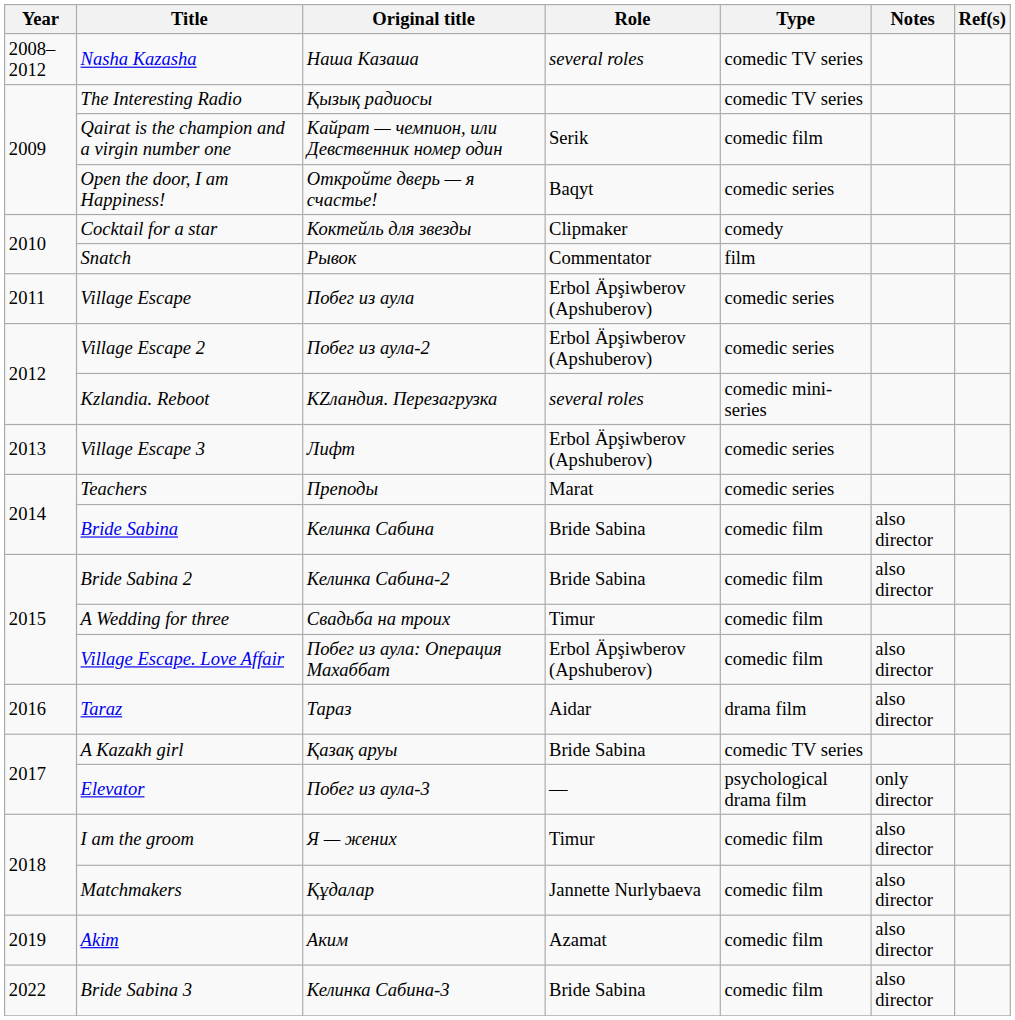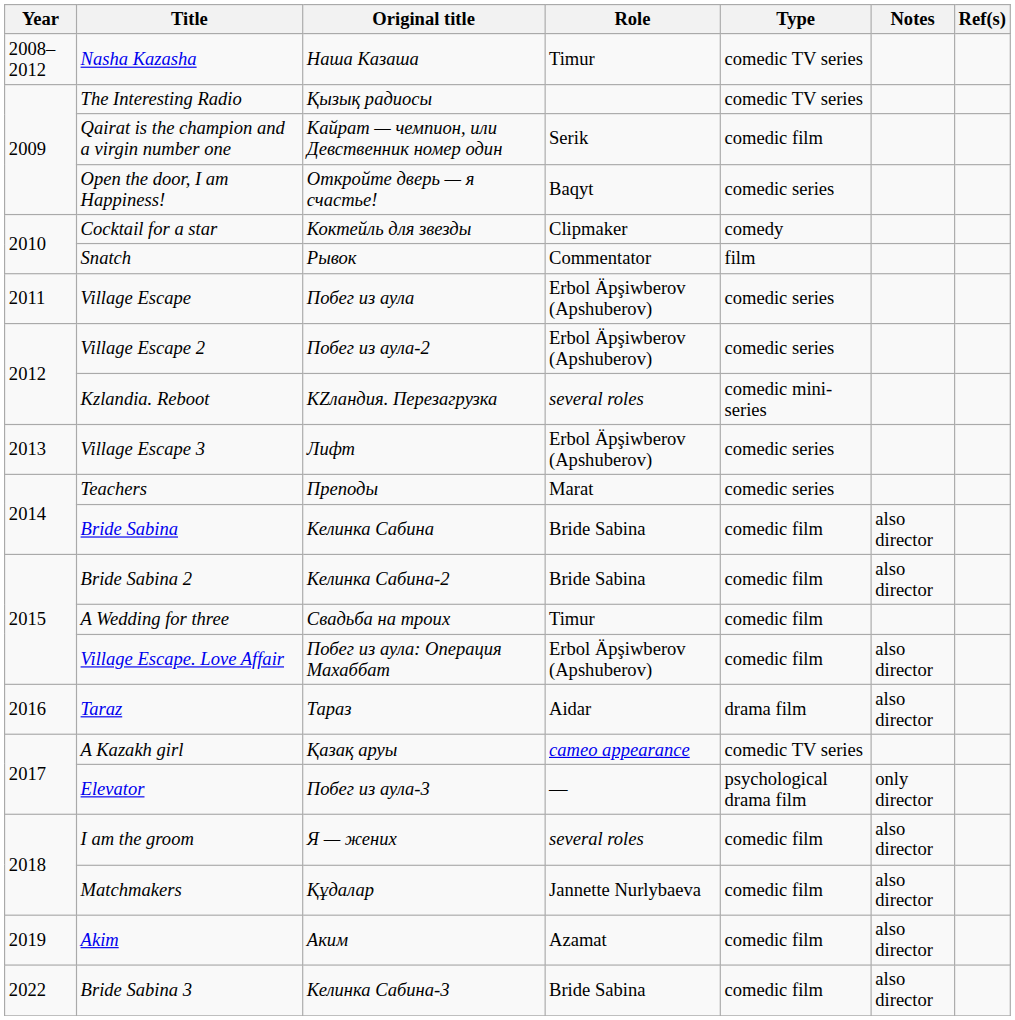 <table class="wikitable sortable">
 <tr>
 <th>Year</th>
 <th>Title</th>
 <th>Original title</th>
 <th>Role</th>
 <th>Type</th>
 <th class="unsortable">Notes</th>
 <th>Ref(s)</th>
 </tr>
 <tr>
 <td>2008–2012</td>
 <td><em><a href='#'>Nasha Kazasha</a></em></td>
 <td><em>Наша Казаша</em></td>
-<td><em>several roles</em></td>
+<td>Timur</td>
 <td>comedic TV series</td>
 <td></td>
 <td></td>
 </tr>
 <tr>
 <td rowspan="3">2009</td>
 <td><em>The Interesting Radio</em></td>
 <td><em>Қызық радиосы</em></td>
 <td></td>
 <td>comedic TV series</td>
 <td></td>
 <td></td>
 </tr>
 <tr>
 <td><em>Qairat is the champion and a virgin number one</em></td>
 <td><em>Кайрат — чемпион, или Девственник номер один</em></td>
 <td>Serik</td>
 <td>comedic film</td>
 <td></td>
 <td></td>
 </tr>
 <tr>
 <td><em>Open the door, I am Happiness!</em></td>
 <td><em>Откройте дверь — я счастье!</em></td>
 <td>Baqyt</td>
 <td>comedic series</td>
 <td></td>
 <td></td>
 </tr>
 <tr>
 <td rowspan="2">2010</td>
 <td><em>Cocktail for a star</em></td>
 <td><em>Коктейль для звезды</em></td>
 <td>Clipmaker</td>
 <td>comedy</td>
 <td></td>
 <td></td>
 </tr>
 <tr>
 <td><em>Snatch</em></td>
 <td><em>Рывок</em></td>
 <td>Commentator</td>
 <td>film</td>
 <td></td>
 <td></td>
 </tr>
 <tr>
 <td>2011</td>
 <td><em>Village Escape</em></td>
 <td><em>Побег из аула</em></td>
 <td>Erbol Äpşiwberov (Apshuberov)</td>
 <td>comedic series</td>
 <td></td>
 <td></td>
 </tr>
 <tr>
 <td rowspan="2">2012</td>
 <td><em>Village Escape 2</em></td>
 <td><em>Побег из аула-2</em></td>
 <td>Erbol Äpşiwberov (Apshuberov)</td>
 <td>comedic series</td>
 <td></td>
 <td></td>
 </tr>
 <tr>
 <td><em>Kzlandia. Reboot</em></td>
 <td><em>KZландия. Перезагрузка</em></td>
 <td><em>several roles</em></td>
 <td>comedic mini-series</td>
 <td></td>
 <td></td>
 </tr>
 <tr>
 <td>2013</td>
 <td><em>Village Escape 3</em></td>
 <td><em>Лифт</em></td>
 <td>Erbol Äpşiwberov (Apshuberov)</td>
 <td>comedic series</td>
 <td></td>
 <td></td>
 </tr>
 <tr>
 <td rowspan="2">2014</td>
 <td><em>Teachers</em></td>
 <td><em>Преподы</em></td>
 <td>Marat</td>
 <td>comedic series</td>
 <td></td>
 <td></td>
 </tr>
 <tr>
 <td><em><a href='#'>Bride Sabina</a></em></td>
 <td><em>Келинка Сабина</em></td>
 <td>Bride Sabina</td>
 <td>comedic film</td>
 <td>also director</td>
 <td></td>
 </tr>
 <tr>
 <td rowspan="3">2015</td>
 <td><em>Bride Sabina 2</em></td>
 <td><em>Келинка Сабина-2</em></td>
 <td>Bride Sabina</td>
 <td>comedic film</td>
 <td>also director</td>
 <td></td>
 </tr>
 <tr>
 <td><em>A Wedding for three</em></td>
 <td><em>Свадьба на троих</em></td>
 <td>Timur</td>
 <td>comedic film</td>
 <td></td>
 <td></td>
 </tr>
 <tr>
 <td><em><a href='#'>Village Escape. Love Affair</a></em></td>
 <td><em>Побег из аула: Операция Махаббат</em></td>
 <td>Erbol Äpşiwberov (Apshuberov)</td>
 <td>comedic film</td>
 <td>also director</td>
 <td></td>
 </tr>
 <tr>
 <td>2016</td>
 <td><em><a href='#'>Taraz</a></em></td>
 <td><em>Тараз</em></td>
 <td>Aidar</td>
 <td>drama film</td>
 <td>also director</td>
 <td></td>
 </tr>
 <tr>
 <td rowspan="2">2017</td>
 <td><em>A Kazakh girl</em></td>
 <td><em>Қазақ аруы</em></td>
-<td>Bride Sabina</td>
+<td><em><a href='#'>cameo appearance</a></em></td>
 <td>comedic TV series</td>
 <td></td>
 <td></td>
 </tr>
 <tr>
 <td><em><a href='#'>Elevator</a></em></td>
 <td><em>Побег из аула-3</em></td>
 <td>—</td>
 <td>psychological drama film</td>
 <td>only director</td>
 <td></td>
 </tr>
 <tr>
 <td rowspan="2">2018</td>
 <td><em>I am the groom</em></td>
 <td><em>Я — жених</em></td>
-<td>Timur</td>
+<td><em>several roles</em></td>
 <td>comedic film</td>
 <td>also director</td>
 <td></td>
 </tr>
 <tr>
 <td><em>Matchmakers</em></td>
 <td><em>Құдалар</em></td>
 <td>Jannette Nurlybaeva</td>
 <td>comedic film</td>
 <td>also director</td>
 <td></td>
 </tr>
 <tr>
 <td>2019</td>
 <td><em><a href='#'>Akim</a></em></td>
 <td><em>Аким</em></td>
 <td>Azamat</td>
 <td>comedic film</td>
 <td>also director</td>
 <td></td>
 </tr>
 <tr>
 <td>2022</td>
 <td><em>Bride Sabina 3</em></td>
 <td><em>Келинка Сабина-3</em></td>
 <td>Bride Sabina</td>
 <td>comedic film</td>
 <td>also director</td>
 <td></td>
 </tr>
 <tr>
 </tr>
 </table>
